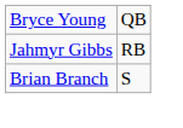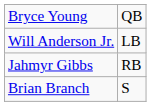 <table class="wikitable">
 <tr>
 <td><a href='#'>Bryce Young</a></td>
 <td>QB</td>
+</tr>
+<tr>
+<td><a href='#'>Will Anderson Jr.</a></td>
+<td>LB</td>
 </tr>
 <tr>
 <td><a href='#'>Jahmyr Gibbs</a></td>
 <td>RB</td>
 </tr>
 <tr>
 <td><a href='#'>Brian Branch</a></td>
 <td>S</td>
 </tr>
 </table>
